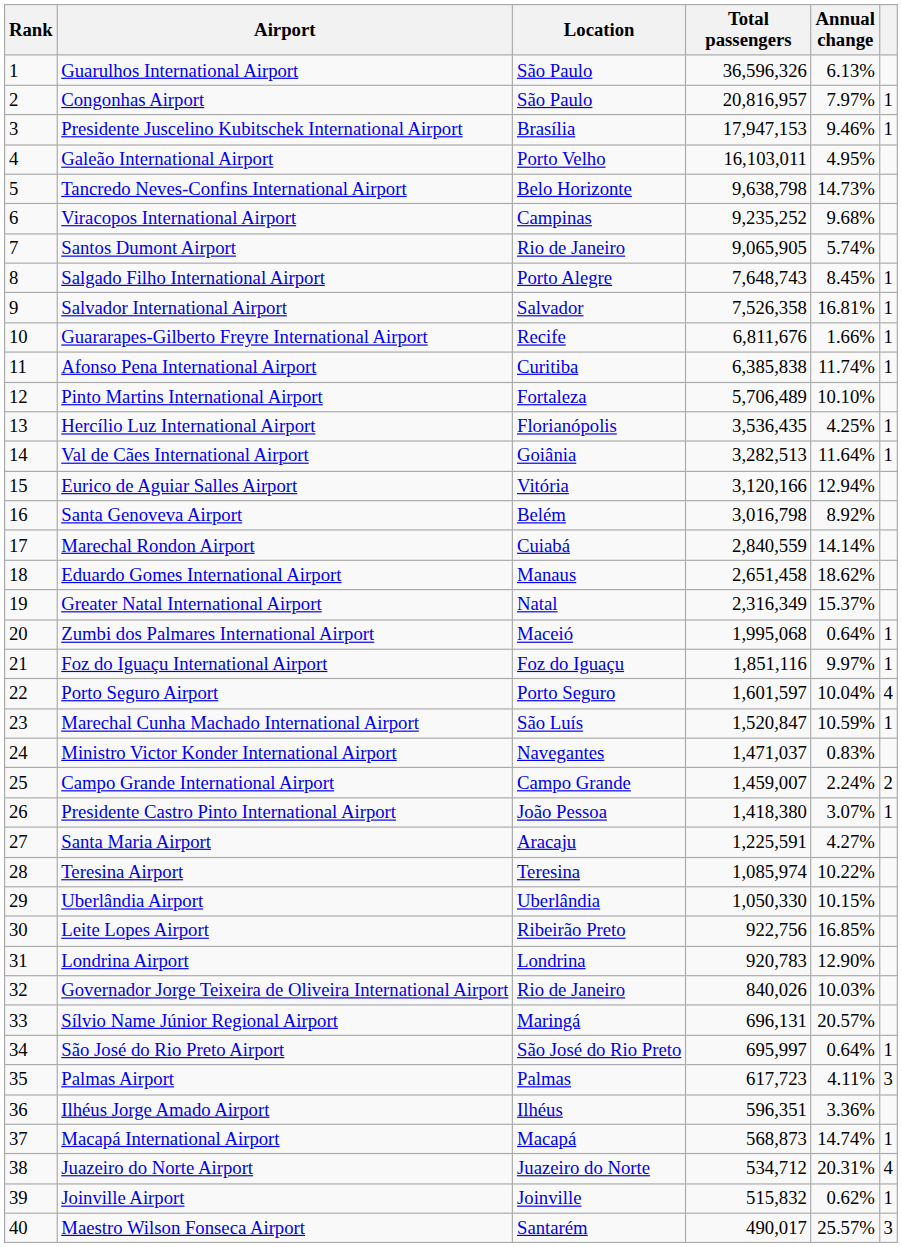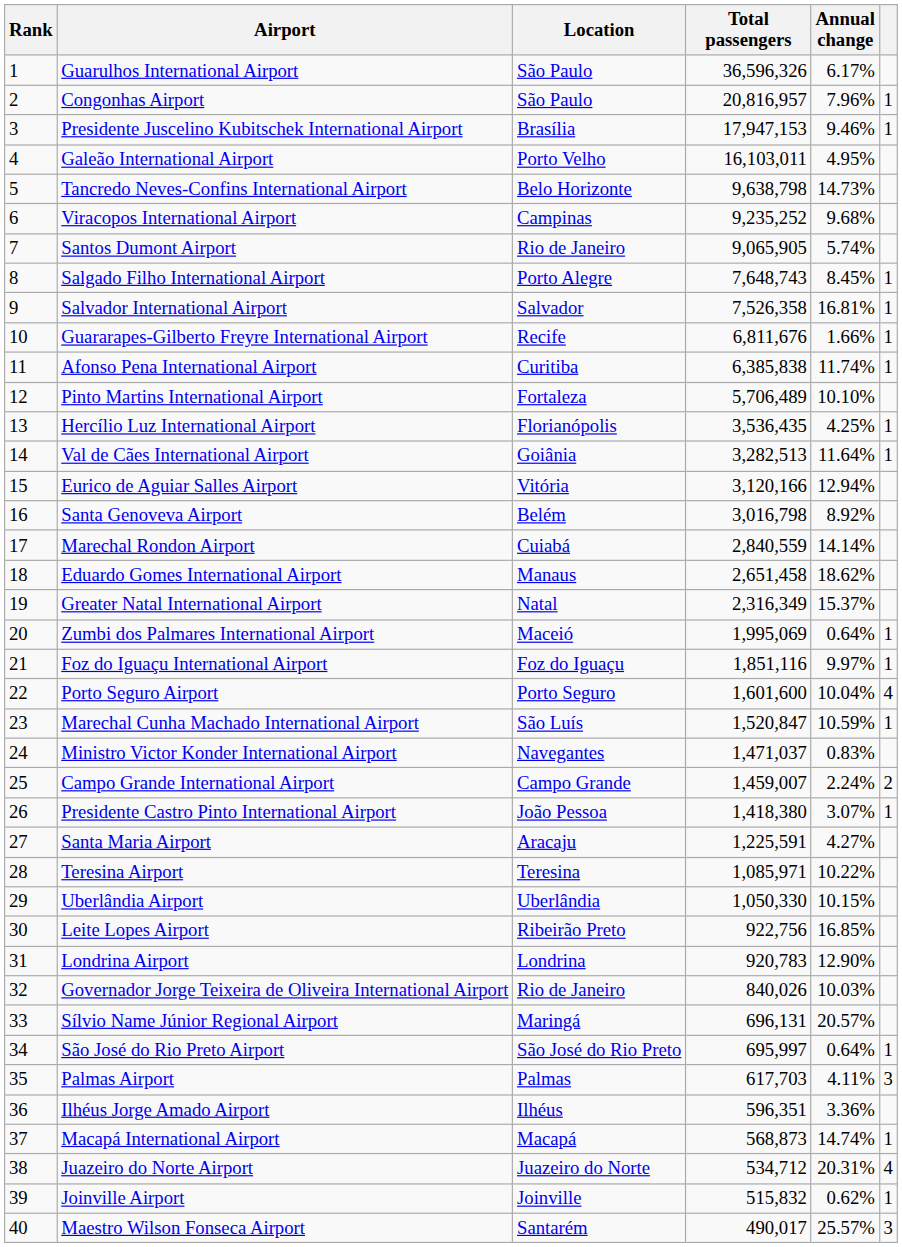 <table class="wikitable">
 <tr>
 <th>Rank</th>
 <th>Airport</th>
 <th>Location</th>
 <th style="width:100px">Total<br>passengers</th>
 <th>Annual<br>change</th>
 <th></th>
 </tr>
 <tr>
 <td>1</td>
 <td><a href='#'>Guarulhos International Airport</a></td>
 <td><a href='#'>São Paulo</a></td>
 <td align="right">36,596,326</td>
-<td align="right">6.13%</td>
+<td align="right">6.17%</td>
 <td style="text-align:center;"></td>
 </tr>
 <tr>
 <td>2</td>
 <td><a href='#'>Congonhas Airport</a></td>
 <td><a href='#'>São Paulo</a></td>
 <td align="right">20,816,957</td>
-<td align="right">7.97%</td>
+<td align="right">7.96%</td>
 <td style="text-align:center;">1</td>
 </tr>
 <tr>
 <td>3</td>
 <td><a href='#'>Presidente Juscelino Kubitschek International Airport</a></td>
 <td><a href='#'>Brasília</a></td>
 <td align="right">17,947,153</td>
 <td align="right">9.46%</td>
 <td style="text-align:center;">1</td>
 </tr>
 <tr>
 <td>4</td>
 <td><a href='#'>Galeão International Airport</a></td>
 <td><a href='#'>Porto Velho</a></td>
 <td align="right">16,103,011</td>
 <td align="right">4.95%</td>
 <td style="text-align:center;"></td>
 </tr>
 <tr>
 <td>5</td>
 <td><a href='#'>Tancredo Neves-Confins International Airport</a></td>
 <td><a href='#'>Belo Horizonte</a></td>
 <td align="right">9,638,798</td>
 <td align="right">14.73%</td>
 <td style="text-align:center;"></td>
 </tr>
 <tr>
 <td>6</td>
 <td><a href='#'>Viracopos International Airport</a></td>
 <td><a href='#'>Campinas</a></td>
 <td align="right">9,235,252</td>
 <td align="right">9.68%</td>
 <td style="text-align:center;"></td>
 </tr>
 <tr>
 <td>7</td>
 <td><a href='#'>Santos Dumont Airport</a></td>
 <td><a href='#'>Rio de Janeiro</a></td>
 <td align="right">9,065,905</td>
 <td align="right">5.74%</td>
 <td style="text-align:center;"></td>
 </tr>
 <tr>
 <td>8</td>
 <td><a href='#'>Salgado Filho International Airport</a></td>
 <td><a href='#'>Porto Alegre</a></td>
 <td align="right">7,648,743</td>
 <td align="right">8.45%</td>
 <td style="text-align:center;">1</td>
 </tr>
 <tr>
 <td>9</td>
 <td><a href='#'>Salvador International Airport</a></td>
 <td><a href='#'>Salvador</a></td>
 <td align="right">7,526,358</td>
 <td align="right">16.81%</td>
 <td style="text-align:center;">1</td>
 </tr>
 <tr>
 <td>10</td>
 <td><a href='#'>Guararapes-Gilberto Freyre International Airport</a></td>
 <td><a href='#'>Recife</a></td>
 <td align="right">6,811,676</td>
 <td align="right">1.66%</td>
 <td style="text-align:center;">1</td>
 </tr>
 <tr>
 <td>11</td>
 <td><a href='#'>Afonso Pena International Airport</a></td>
 <td><a href='#'>Curitiba</a></td>
 <td align="right">6,385,838</td>
 <td align="right">11.74%</td>
 <td style="text-align:center;">1</td>
 </tr>
 <tr>
 <td>12</td>
 <td><a href='#'>Pinto Martins International Airport</a></td>
 <td><a href='#'>Fortaleza</a></td>
 <td align="right">5,706,489</td>
 <td align="right">10.10%</td>
 <td style="text-align:center;"></td>
 </tr>
 <tr>
 <td>13</td>
 <td><a href='#'>Hercílio Luz International Airport</a></td>
 <td><a href='#'>Florianópolis</a></td>
 <td align="right">3,536,435</td>
 <td align="right">4.25%</td>
 <td style="text-align:center;">1</td>
 </tr>
 <tr>
 <td>14</td>
 <td><a href='#'>Val de Cães International Airport</a></td>
 <td><a href='#'>Goiânia</a></td>
 <td align="right">3,282,513</td>
 <td align="right">11.64%</td>
 <td style="text-align:center;">1</td>
 </tr>
 <tr>
 <td>15</td>
 <td><a href='#'>Eurico de Aguiar Salles Airport</a></td>
 <td><a href='#'>Vitória</a></td>
 <td align="right">3,120,166</td>
 <td align="right">12.94%</td>
 <td style="text-align:center;"></td>
 </tr>
 <tr>
 <td>16</td>
 <td><a href='#'>Santa Genoveva Airport</a></td>
 <td><a href='#'>Belém</a></td>
 <td align="right">3,016,798</td>
 <td align="right">8.92%</td>
 <td style="text-align:center;"></td>
 </tr>
 <tr>
 <td>17</td>
 <td><a href='#'>Marechal Rondon Airport</a></td>
 <td><a href='#'>Cuiabá</a></td>
 <td align="right">2,840,559</td>
 <td align="right">14.14%</td>
 <td style="text-align:center;"></td>
 </tr>
 <tr>
 <td>18</td>
 <td><a href='#'>Eduardo Gomes International Airport</a></td>
 <td><a href='#'>Manaus</a></td>
 <td align="right">2,651,458</td>
 <td align="right">18.62%</td>
 <td style="text-align:center;"></td>
 </tr>
 <tr>
 <td>19</td>
 <td><a href='#'>Greater Natal International Airport</a></td>
 <td><a href='#'>Natal</a></td>
 <td align="right">2,316,349</td>
 <td align="right">15.37%</td>
 <td style="text-align:center;"></td>
 </tr>
 <tr>
 <td>20</td>
 <td><a href='#'>Zumbi dos Palmares International Airport</a></td>
 <td><a href='#'>Maceió</a></td>
-<td align="right">1,995,068</td>
+<td align="right">1,995,069</td>
 <td align="right">0.64%</td>
 <td style="text-align:center;">1</td>
 </tr>
 <tr>
 <td>21</td>
 <td><a href='#'>Foz do Iguaçu International Airport</a></td>
 <td><a href='#'>Foz do Iguaçu</a></td>
 <td align="right">1,851,116</td>
 <td align="right">9.97%</td>
 <td style="text-align:center;">1</td>
 </tr>
 <tr>
 <td>22</td>
 <td><a href='#'>Porto Seguro Airport</a></td>
 <td><a href='#'>Porto Seguro</a></td>
-<td align="right">1,601,597</td>
+<td align="right">1,601,600</td>
 <td align="right">10.04%</td>
 <td style="text-align:center;">4</td>
 </tr>
 <tr>
 <td>23</td>
 <td><a href='#'>Marechal Cunha Machado International Airport</a></td>
 <td><a href='#'>São Luís</a></td>
 <td align="right">1,520,847</td>
 <td align="right">10.59%</td>
 <td style="text-align:center;">1</td>
 </tr>
 <tr>
 <td>24</td>
 <td><a href='#'>Ministro Victor Konder International Airport</a></td>
 <td><a href='#'>Navegantes</a></td>
 <td align="right">1,471,037</td>
 <td align="right">0.83%</td>
 <td style="text-align:center;"></td>
 </tr>
 <tr>
 <td>25</td>
 <td><a href='#'>Campo Grande International Airport</a></td>
 <td><a href='#'>Campo Grande</a></td>
 <td align="right">1,459,007</td>
 <td align="right">2.24%</td>
 <td style="text-align:center;">2</td>
 </tr>
 <tr>
 <td>26</td>
 <td><a href='#'>Presidente Castro Pinto International Airport</a></td>
 <td><a href='#'>João Pessoa</a></td>
 <td align="right">1,418,380</td>
 <td align="right">3.07%</td>
 <td style="text-align:center;">1</td>
 </tr>
 <tr>
 <td>27</td>
 <td><a href='#'>Santa Maria Airport</a></td>
 <td><a href='#'>Aracaju</a></td>
 <td align="right">1,225,591</td>
 <td align="right">4.27%</td>
 <td style="text-align:center;"></td>
 </tr>
 <tr>
 <td>28</td>
 <td><a href='#'>Teresina Airport</a></td>
 <td><a href='#'>Teresina</a></td>
-<td align="right">1,085,974</td>
+<td align="right">1,085,971</td>
 <td align="right">10.22%</td>
 <td style="text-align:center;"></td>
 </tr>
 <tr>
 <td>29</td>
 <td><a href='#'>Uberlândia Airport</a></td>
 <td><a href='#'>Uberlândia</a></td>
 <td align="right">1,050,330</td>
 <td align="right">10.15%</td>
 <td style="text-align:center;"></td>
 </tr>
 <tr>
 <td>30</td>
 <td><a href='#'>Leite Lopes Airport</a></td>
 <td><a href='#'>Ribeirão Preto</a></td>
 <td align="right">922,756</td>
 <td align="right">16.85%</td>
 <td style="text-align:center;"></td>
 </tr>
 <tr>
 <td>31</td>
 <td><a href='#'>Londrina Airport</a></td>
 <td><a href='#'>Londrina</a></td>
 <td align="right">920,783</td>
 <td align="right">12.90%</td>
 <td style="text-align:center;"></td>
 </tr>
 <tr>
 <td>32</td>
 <td><a href='#'>Governador Jorge Teixeira de Oliveira International Airport</a></td>
 <td><a href='#'>Rio de Janeiro</a></td>
 <td align="right">840,026</td>
 <td align="right">10.03%</td>
 <td style="text-align:center;"></td>
 </tr>
 <tr>
 <td>33</td>
 <td><a href='#'>Sílvio Name Júnior Regional Airport</a></td>
 <td><a href='#'>Maringá</a></td>
 <td align="right">696,131</td>
 <td align="right">20.57%</td>
 <td style="text-align:center;"></td>
 </tr>
 <tr>
 <td>34</td>
 <td><a href='#'>São José do Rio Preto Airport</a></td>
 <td><a href='#'>São José do Rio Preto</a></td>
 <td align="right">695,997</td>
 <td align="right">0.64%</td>
 <td style="text-align:center;">1</td>
 </tr>
 <tr>
 <td>35</td>
 <td><a href='#'>Palmas Airport</a></td>
 <td><a href='#'>Palmas</a></td>
-<td align="right">617,723</td>
+<td align="right">617,703</td>
 <td align="right">4.11%</td>
 <td style="text-align:center;">3</td>
 </tr>
 <tr>
 <td>36</td>
 <td><a href='#'>Ilhéus Jorge Amado Airport</a></td>
 <td><a href='#'>Ilhéus</a></td>
 <td align="right">596,351</td>
 <td align="right">3.36%</td>
 <td style="text-align:center;"></td>
 </tr>
 <tr>
 <td>37</td>
 <td><a href='#'>Macapá International Airport</a></td>
 <td><a href='#'>Macapá</a></td>
 <td align="right">568,873</td>
 <td align="right">14.74%</td>
 <td style="text-align:center;">1</td>
 </tr>
 <tr>
 <td>38</td>
 <td><a href='#'>Juazeiro do Norte Airport</a></td>
 <td><a href='#'>Juazeiro do Norte</a></td>
 <td align="right">534,712</td>
 <td align="right">20.31%</td>
 <td style="text-align:center;">4</td>
 </tr>
 <tr>
 <td>39</td>
 <td><a href='#'>Joinville Airport</a></td>
 <td><a href='#'>Joinville</a></td>
 <td align="right">515,832</td>
 <td align="right">0.62%</td>
 <td style="text-align:center;">1</td>
 </tr>
 <tr>
 <td>40</td>
 <td><a href='#'>Maestro Wilson Fonseca Airport</a></td>
 <td><a href='#'>Santarém</a></td>
 <td align="right">490,017</td>
 <td align="right">25.57%</td>
 <td style="text-align:center;">3</td>
 </tr>
 </table>
